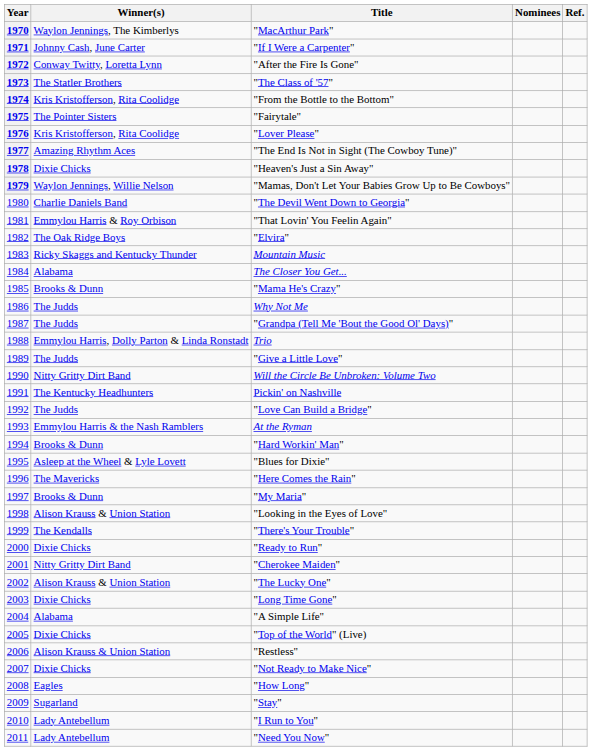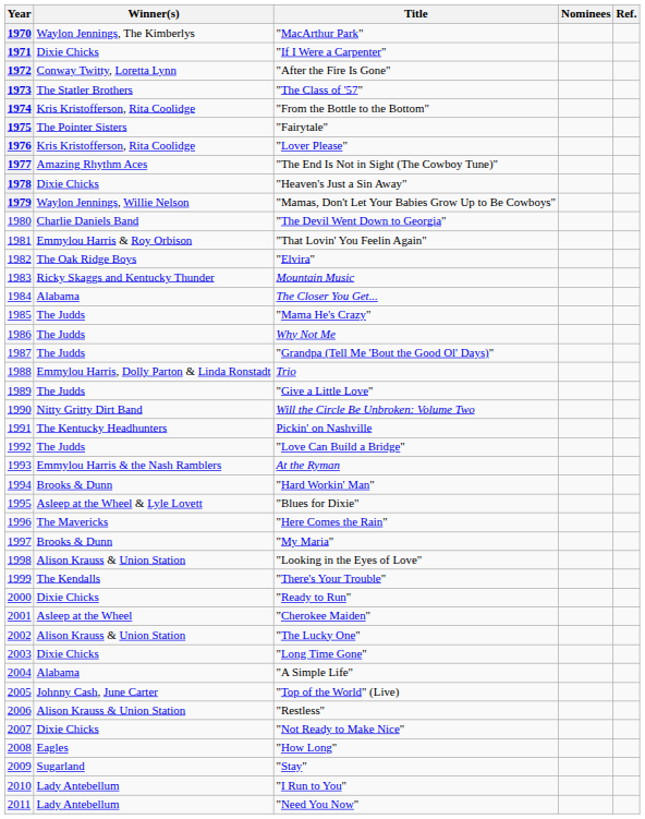 <table class="wikitable sortable">
 <tr>
 <th scope="col">Year</th>
 <th scope="col">Winner(s)</th>
 <th scope="col">Title</th>
 <th scope="col" class="unsortable">Nominees</th>
 <th scope="col" class="unsortable">Ref.</th>
 </tr>
 <tr>
 <th scope="row" align="center"><a href='#'>1970</a></th>
 <td><a href='#'>Waylon Jennings</a>, The Kimberlys</td>
 <td>"<a href='#'>MacArthur Park</a>"</td>
 <td></td>
 <td align="center"></td>
 </tr>
 <tr>
 <th scope="row" align="center"><a href='#'>1971</a></th>
-<td><a href='#'>Johnny Cash</a>, <a href='#'>June Carter</a></td>
+<td><a href='#'>Dixie Chicks</a></td>
 <td>"<a href='#'>If I Were a Carpenter</a>"</td>
 <td></td>
 <td align="center"></td>
 </tr>
 <tr>
 <th scope="row" align="center"><a href='#'>1972</a></th>
 <td><a href='#'>Conway Twitty</a>, <a href='#'>Loretta Lynn</a></td>
 <td>"After the Fire Is Gone"</td>
 <td></td>
 <td align="center"></td>
 </tr>
 <tr>
 <th scope="row" align="center"><a href='#'>1973</a></th>
 <td><a href='#'>The Statler Brothers</a></td>
 <td>"<a href='#'>The Class of '57</a>"</td>
 <td></td>
 <td align="center"></td>
 </tr>
 <tr>
 <th scope="row" align="center"><a href='#'>1974</a></th>
 <td><a href='#'>Kris Kristofferson</a>, <a href='#'>Rita Coolidge</a></td>
 <td>"From the Bottle to the Bottom"</td>
 <td></td>
 <td align="center"></td>
 </tr>
 <tr>
 <th scope="row" align="center"><a href='#'>1975</a></th>
 <td><a href='#'>The Pointer Sisters</a></td>
 <td>"Fairytale"</td>
 <td></td>
 <td align="center"></td>
 </tr>
 <tr>
 <th scope="row" align="center"><a href='#'>1976</a></th>
 <td><a href='#'>Kris Kristofferson</a>, <a href='#'>Rita Coolidge</a></td>
 <td>"<a href='#'>Lover Please</a>"</td>
 <td></td>
 <td align="center"></td>
 </tr>
 <tr>
 <th scope="row" align="center"><a href='#'>1977</a></th>
 <td><a href='#'>Amazing Rhythm Aces</a></td>
 <td>"The End Is Not in Sight (The Cowboy Tune)"</td>
 <td></td>
 <td align="center"></td>
 </tr>
 <tr>
 <th scope="row" align="center"><a href='#'>1978</a></th>
 <td><a href='#'>Dixie Chicks</a></td>
 <td>"Heaven's Just a Sin Away"</td>
 <td></td>
 <td align="center"></td>
 </tr>
 <tr>
 <th scope="row" align="center"><a href='#'>1979</a></th>
 <td><a href='#'>Waylon Jennings</a>, <a href='#'>Willie Nelson</a></td>
 <td>"Mamas, Don't Let Your Babies Grow Up to Be Cowboys"</td>
 <td></td>
 <td align="center"></td>
 </tr>
 <tr>
 <td><a href='#'>1980</a></td>
 <td><a href='#'>Charlie Daniels Band</a></td>
 <td>"<a href='#'>The Devil Went Down to Georgia</a>"</td>
 <td></td>
 <td></td>
 </tr>
 <tr>
 <td><a href='#'>1981</a></td>
 <td><a href='#'>Emmylou Harris</a> & <a href='#'>Roy Orbison</a></td>
 <td>"That Lovin' You Feelin Again"</td>
 <td></td>
 <td></td>
 </tr>
 <tr>
 <td><a href='#'>1982</a></td>
 <td><a href='#'>The Oak Ridge Boys</a></td>
 <td>"<a href='#'>Elvira</a>"</td>
 <td></td>
 <td></td>
 </tr>
 <tr>
 <td><a href='#'>1983</a></td>
 <td><a href='#'>Ricky Skaggs and Kentucky Thunder</a></td>
 <td><em><a href='#'>Mountain Music</a></em></td>
 <td></td>
 <td></td>
 </tr>
 <tr>
 <td><a href='#'>1984</a></td>
 <td><a href='#'>Alabama</a></td>
 <td><em><a href='#'>The Closer You Get...</a></em></td>
 <td></td>
 <td></td>
 </tr>
 <tr>
 <td><a href='#'>1985</a></td>
-<td><a href='#'>Brooks & Dunn</a></td>
+<td><a href='#'>The Judds</a></td>
 <td>"<a href='#'>Mama He's Crazy</a>"</td>
 <td></td>
 <td></td>
 </tr>
 <tr>
 <td><a href='#'>1986</a></td>
 <td><a href='#'>The Judds</a></td>
 <td><em><a href='#'>Why Not Me</a></em></td>
 <td></td>
 <td></td>
 </tr>
 <tr>
 <td><a href='#'>1987</a></td>
 <td><a href='#'>The Judds</a></td>
 <td>"<a href='#'>Grandpa (Tell Me 'Bout the Good Ol' Days)</a>"</td>
 <td></td>
 <td></td>
 </tr>
 <tr>
 <td><a href='#'>1988</a></td>
 <td><a href='#'>Emmylou Harris</a>, <a href='#'>Dolly Parton</a> & <a href='#'>Linda Ronstadt</a></td>
 <td><em><a href='#'>Trio</a></em></td>
 <td></td>
 <td></td>
 </tr>
 <tr>
 <td><a href='#'>1989</a></td>
 <td><a href='#'>The Judds</a></td>
 <td>"<a href='#'>Give a Little Love</a>"</td>
 <td></td>
 <td></td>
 </tr>
 <tr>
 <td><a href='#'>1990</a></td>
 <td><a href='#'>Nitty Gritty Dirt Band</a></td>
 <td><em><a href='#'>Will the Circle Be Unbroken: Volume Two</a></em></td>
 <td></td>
 <td></td>
 </tr>
 <tr>
 <td><a href='#'>1991</a></td>
 <td><a href='#'>The Kentucky Headhunters</a></td>
 <td><a href='#'>Pickin' on Nashville</a></td>
 <td></td>
 <td></td>
 </tr>
 <tr>
 <td><a href='#'>1992</a></td>
 <td><a href='#'>The Judds</a></td>
 <td>"<a href='#'>Love Can Build a Bridge</a>"</td>
 <td></td>
 <td></td>
 </tr>
 <tr>
 <td><a href='#'>1993</a></td>
 <td><a href='#'>Emmylou Harris & the Nash Ramblers</a></td>
 <td><em><a href='#'>At the Ryman</a></em></td>
 <td></td>
 <td></td>
 </tr>
 <tr>
 <td><a href='#'>1994</a></td>
 <td><a href='#'>Brooks & Dunn</a></td>
 <td>"<a href='#'>Hard Workin' Man</a>"</td>
 <td></td>
 <td></td>
 </tr>
 <tr>
 <td><a href='#'>1995</a></td>
 <td><a href='#'>Asleep at the Wheel</a> & <a href='#'>Lyle Lovett</a></td>
 <td>"Blues for Dixie"</td>
 <td></td>
 <td></td>
 </tr>
 <tr>
 <td><a href='#'>1996</a></td>
 <td><a href='#'>The Mavericks</a></td>
 <td>"<a href='#'>Here Comes the Rain</a>"</td>
 <td></td>
 <td></td>
 </tr>
 <tr>
 <td><a href='#'>1997</a></td>
 <td><a href='#'>Brooks & Dunn</a></td>
 <td>"<a href='#'>My Maria</a>"</td>
 <td></td>
 <td></td>
 </tr>
 <tr>
 <td><a href='#'>1998</a></td>
 <td><a href='#'>Alison Krauss</a> & <a href='#'>Union Station</a></td>
 <td>"Looking in the Eyes of Love"</td>
 <td></td>
 <td></td>
 </tr>
 <tr>
 <td><a href='#'>1999</a></td>
 <td><a href='#'>The Kendalls</a></td>
 <td>"<a href='#'>There's Your Trouble</a>"</td>
 <td></td>
 <td></td>
 </tr>
 <tr>
 <td><a href='#'>2000</a></td>
 <td><a href='#'>Dixie Chicks</a></td>
 <td>"<a href='#'>Ready to Run</a>"</td>
 <td></td>
 <td></td>
 </tr>
 <tr>
 <td><a href='#'>2001</a></td>
-<td><a href='#'>Nitty Gritty Dirt Band</a></td>
+<td><a href='#'>Asleep at the Wheel</a></td>
 <td>"<a href='#'>Cherokee Maiden</a>"</td>
 <td></td>
 <td></td>
 </tr>
 <tr>
 <td><a href='#'>2002</a></td>
 <td><a href='#'>Alison Krauss</a> & <a href='#'>Union Station</a></td>
 <td>"<a href='#'>The Lucky One</a>"</td>
 <td></td>
 <td></td>
 </tr>
 <tr>
 <td><a href='#'>2003</a></td>
 <td><a href='#'>Dixie Chicks</a></td>
 <td>"<a href='#'>Long Time Gone</a>"</td>
 <td></td>
 <td></td>
 </tr>
 <tr>
 <td><a href='#'>2004</a></td>
 <td><a href='#'>Alabama</a></td>
 <td>"A Simple Life"</td>
 <td></td>
 <td></td>
 </tr>
 <tr>
 <td><a href='#'>2005</a></td>
-<td><a href='#'>Dixie Chicks</a></td>
+<td><a href='#'>Johnny Cash</a>, <a href='#'>June Carter</a></td>
 <td>"<a href='#'>Top of the World</a>" (Live)</td>
 <td></td>
 <td></td>
 </tr>
 <tr>
 <td><a href='#'>2006</a></td>
 <td><a href='#'>Alison Krauss & Union Station</a></td>
 <td>"Restless"</td>
 <td></td>
 <td></td>
 </tr>
 <tr>
 <td><a href='#'>2007</a></td>
 <td><a href='#'>Dixie Chicks</a></td>
 <td>"<a href='#'>Not Ready to Make Nice</a>"</td>
 <td></td>
 <td></td>
 </tr>
 <tr>
 <td><a href='#'>2008</a></td>
 <td><a href='#'>Eagles</a></td>
 <td>"<a href='#'>How Long</a>"</td>
 <td></td>
 <td></td>
 </tr>
 <tr>
 <td><a href='#'>2009</a></td>
 <td><a href='#'>Sugarland</a></td>
 <td>"<a href='#'>Stay</a>"</td>
 <td></td>
 <td></td>
 </tr>
 <tr>
 <td><a href='#'>2010</a></td>
 <td><a href='#'>Lady Antebellum</a></td>
 <td>"<a href='#'>I Run to You</a>"</td>
 <td></td>
 <td></td>
 </tr>
 <tr>
 <td><a href='#'>2011</a></td>
 <td><a href='#'>Lady Antebellum</a></td>
 <td>"<a href='#'>Need You Now</a>"</td>
 <td></td>
 <td></td>
 </tr>
 </table>
